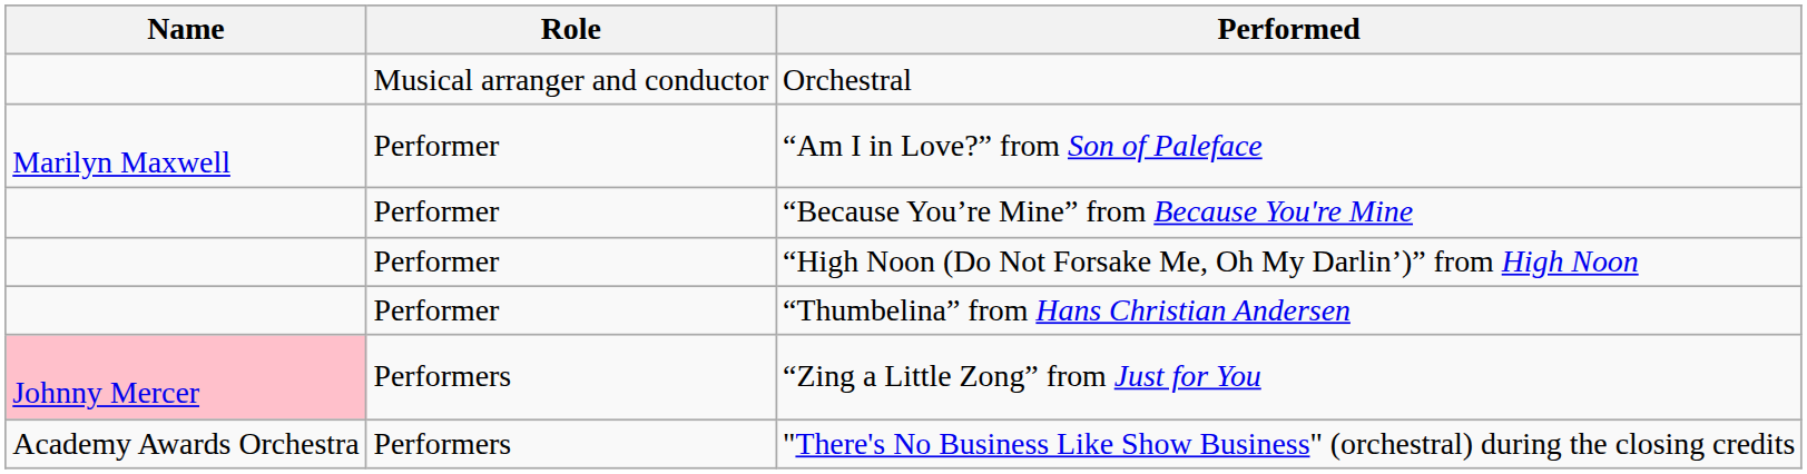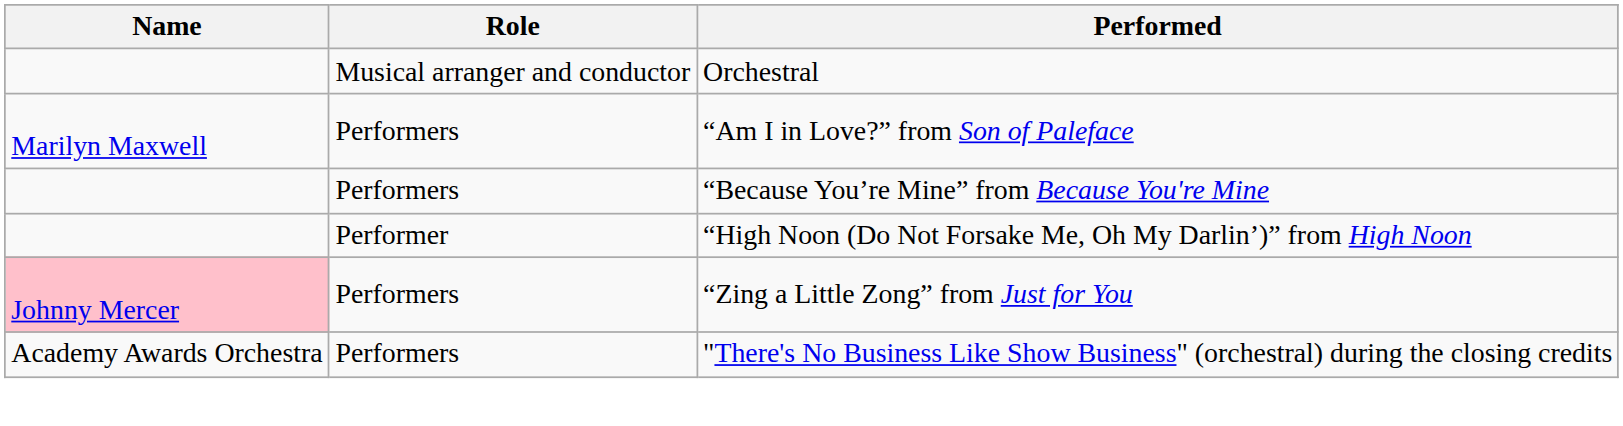 <table class="wikitable sortable">
 <tr>
 <th>Name</th>
 <th>Role</th>
 <th>Performed</th>
 </tr>
 <tr>
 <td></td>
 <td>Musical arranger and conductor</td>
 <td>Orchestral</td>
 </tr>
 <tr>
 <td><br><a href='#'>Marilyn Maxwell</a></td>
-<td>Performer</td>
+<td>Performers</td>
 <td>“Am I in Love?” from <em><a href='#'>Son of Paleface</a></em></td>
 </tr>
 <tr>
 <td></td>
-<td>Performer</td>
+<td>Performers</td>
 <td>“Because You’re Mine” from <em><a href='#'>Because You're Mine</a></em></td>
 </tr>
 <tr>
 <td></td>
 <td>Performer</td>
 <td>“High Noon (Do Not Forsake Me, Oh My Darlin’)” from <em><a href='#'>High Noon</a></em></td>
-</tr>
-<tr>
-<td></td>
-<td>Performer</td>
-<td>“Thumbelina” from <em><a href='#'>Hans Christian Andersen</a></em></td>
 </tr>
 <tr>
 <td style="background: pink;"><br><a href='#'>Johnny Mercer</a></td>
 <td>Performers</td>
 <td>“Zing a Little Zong” from <em><a href='#'>Just for You</a></em></td>
 </tr>
 <tr>
 <td>Academy Awards Orchestra</td>
 <td>Performers</td>
 <td>"<a href='#'>There's No Business Like Show Business</a>" (orchestral) during the closing credits</td>
 </tr>
 </table>
